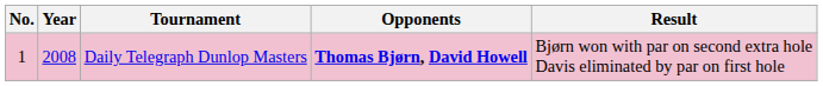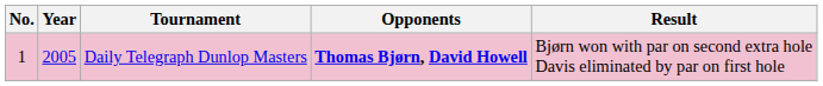 <table class="wikitable" style="font-size:95%;">
 <tr>
 <th>No.</th>
 <th>Year</th>
 <th>Tournament</th>
 <th>Opponents</th>
 <th>Result</th>
 </tr>
 <tr style="background:#F2C1D1;">
 <td align=center>1</td>
-<td><a href='#'>2008</a></td>
+<td><a href='#'>2005</a></td>
 <td><a href='#'>Daily Telegraph Dunlop Masters</a></td>
 <td><strong> <a href='#'>Thomas Bjørn</a>,  <a href='#'>David Howell</a></strong></td>
 <td>Bjørn won with par on second extra hole<br>Davis eliminated by par on first hole</td>
 </tr>
 </table>
